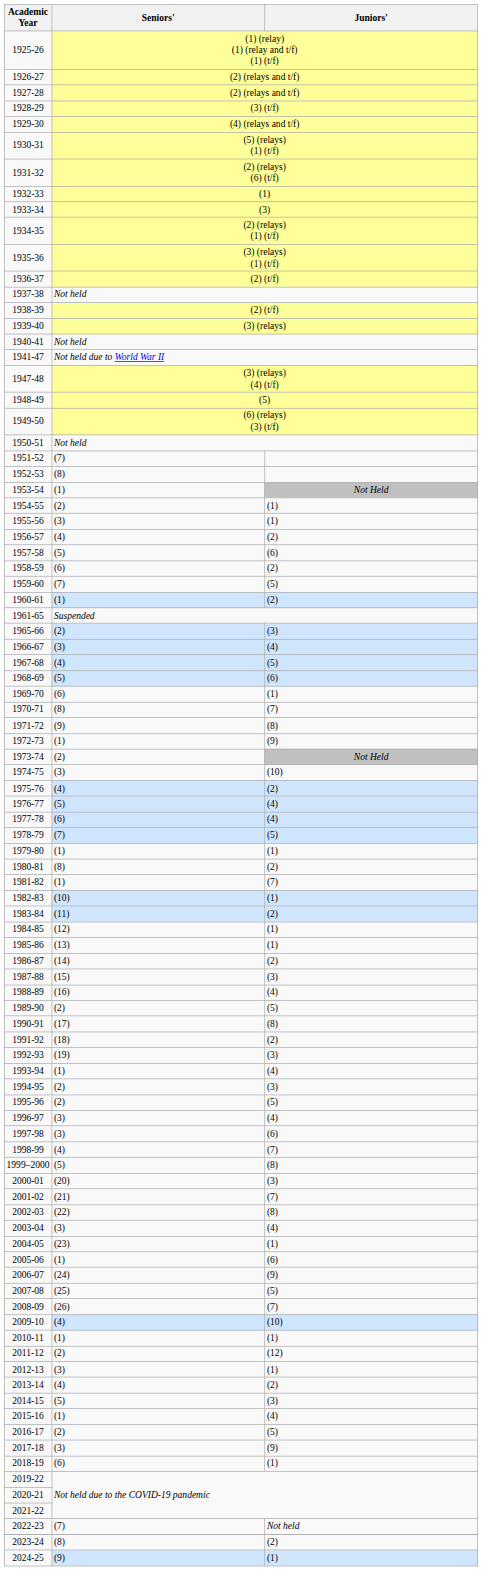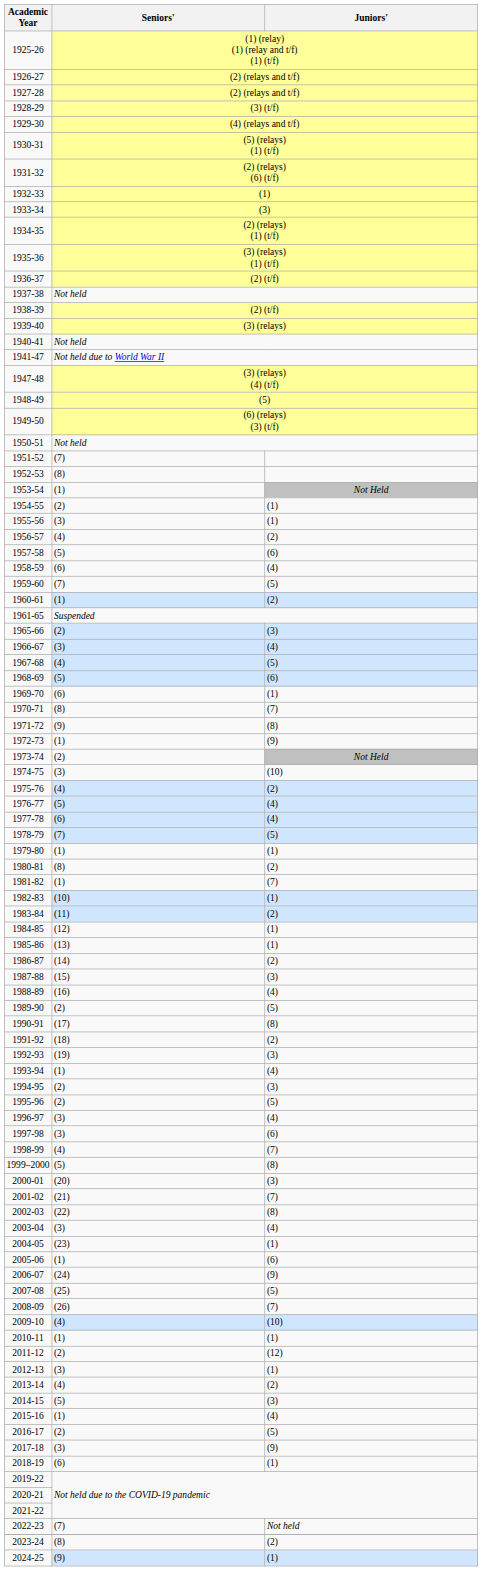 <table class="wikitable" style="font-size:85%;">
 <tr>
 <th width=10%><strong>Academic<br>Year</strong></th>
 <th width="45%"><strong>Seniors</strong>'</th>
 <th width="45%"><strong>Juniors</strong>'</th>
 </tr>
 <tr>
 <td align=center>1925-26</td>
 <td colspan="2" align="center" bgcolor="#FFFF99"> (1) (relay)<br> (1) (relay and t/f)<br> (1) (t/f)</td>
 </tr>
 <tr>
 <td align=center>1926-27</td>
 <td colspan="2" align="center" bgcolor="#FFFF99"> (2) (relays and t/f)</td>
 </tr>
 <tr>
 <td align=center>1927-28</td>
 <td colspan="2" align="center" bgcolor="#FFFF99"> (2) (relays and t/f)</td>
 </tr>
 <tr>
 <td align=center>1928-29</td>
 <td colspan="2" align="center" bgcolor="#FFFF99"> (3) (t/f)</td>
 </tr>
 <tr>
 <td align=center>1929-30</td>
 <td colspan="2" align="center" bgcolor="#FFFF99"> (4) (relays and t/f)</td>
 </tr>
 <tr>
 <td align=center>1930-31</td>
 <td colspan="2" align="center" bgcolor="#FFFF99"> (5) (relays)<br> (1) (t/f)</td>
 </tr>
 <tr>
 <td align=center>1931-32</td>
 <td colspan="2" align="center" bgcolor="#FFFF99"> (2) (relays)<br> (6) (t/f)</td>
 </tr>
 <tr>
 <td align=center>1932-33</td>
 <td colspan="2" align="center" bgcolor="#FFFF99"> (1)</td>
 </tr>
 <tr>
 <td align=center>1933-34</td>
 <td colspan="2" align="center" bgcolor="#FFFF99"> (3)</td>
 </tr>
 <tr>
 <td align=center>1934-35</td>
 <td colspan="2" align="center" bgcolor="#FFFF99"> (2) (relays)<br> (1) (t/f)</td>
 </tr>
 <tr>
 <td align=center>1935-36</td>
 <td colspan="2" align="center" bgcolor="#FFFF99"> (3) (relays)<br> (1) (t/f)</td>
 </tr>
 <tr>
 <td align=center>1936-37</td>
 <td colspan="2" align="center" bgcolor="#FFFF99"> (2) (t/f)</td>
 </tr>
 <tr>
 <td align=center>1937-38</td>
 <td colspan="2"><em>Not held</em></td>
 </tr>
 <tr>
 <td align=center>1938-39</td>
 <td colspan="2" align="center" bgcolor="#FFFF99"> (2) (t/f)</td>
 </tr>
 <tr>
 <td align=center>1939-40</td>
 <td colspan="2" align="center" bgcolor="#FFFF99"> (3) (relays)</td>
 </tr>
 <tr>
 <td align=center>1940-41</td>
 <td colspan="2"><em>Not held</em></td>
 </tr>
 <tr>
 <td align=center>1941-47</td>
 <td colspan="2"><em>Not held due to <a href='#'>World War II</a></em></td>
 </tr>
 <tr>
 <td align=center>1947-48</td>
 <td colspan="2" align="center" bgcolor="#FFFF99"> (3) (relays)<br> (4) (t/f)</td>
 </tr>
 <tr>
 <td align=center>1948-49</td>
 <td colspan="2" align="center" bgcolor="#FFFF99"> (5)</td>
 </tr>
 <tr>
 <td align=center>1949-50</td>
 <td colspan="2" align="center" bgcolor="#FFFF99"> (6) (relays)<br> (3) (t/f)</td>
 </tr>
 <tr>
 <td align=center>1950-51</td>
 <td colspan="2"><em>Not held</em></td>
 </tr>
 <tr>
 <td align=center>1951-52</td>
 <td> (7)</td>
 <td></td>
 </tr>
 <tr>
 <td align=center>1952-53</td>
 <td> (8)</td>
 <td></td>
 </tr>
 <tr>
 <td align=center>1953-54</td>
 <td> (1)</td>
 <td colspan="1" bgcolor="silver" align="center"><em>Not Held</em></td>
 </tr>
 <tr>
 <td align=center>1954-55</td>
 <td> (2)</td>
 <td> (1)</td>
 </tr>
 <tr>
 <td align=center>1955-56</td>
 <td> (3)</td>
 <td> (1)</td>
 </tr>
 <tr>
 <td align=center>1956-57</td>
 <td> (4)</td>
 <td> (2)</td>
 </tr>
 <tr>
 <td align=center>1957-58</td>
 <td> (5)</td>
 <td> (6)</td>
 </tr>
 <tr>
 <td align=center>1958-59</td>
 <td> (6)</td>
-<td> (2)</td>
+<td> (4)</td>
 </tr>
 <tr>
 <td align=center>1959-60</td>
 <td> (7)</td>
 <td> (5)</td>
 </tr>
 <tr>
 <td align=center>1960-61</td>
 <td bgcolor="#D0E6FF"> (1)</td>
 <td bgcolor="#D0E6FF"> (2)</td>
 </tr>
 <tr>
 <td align=center>1961-65</td>
 <td colspan="2"><em>Suspended</em></td>
 </tr>
 <tr>
 <td align=center>1965-66</td>
 <td bgcolor="#D0E6FF"> (2)</td>
 <td bgcolor="#D0E6FF"> (3)</td>
 </tr>
 <tr>
 <td align=center>1966-67</td>
 <td bgcolor="#D0E6FF"> (3)</td>
 <td bgcolor="#D0E6FF"> (4)</td>
 </tr>
 <tr>
 <td align=center>1967-68</td>
 <td bgcolor="#D0E6FF"> (4)</td>
 <td bgcolor="#D0E6FF"> (5)</td>
 </tr>
 <tr>
 <td align=center>1968-69</td>
 <td bgcolor="#D0E6FF"> (5)</td>
 <td bgcolor="#D0E6FF"> (6)</td>
 </tr>
 <tr>
 <td align=center>1969-70</td>
 <td> (6)</td>
 <td> (1)</td>
 </tr>
 <tr>
 <td align=center>1970-71</td>
 <td> (8)</td>
 <td> (7)</td>
 </tr>
 <tr>
 <td align=center>1971-72</td>
 <td> (9)</td>
 <td> (8)</td>
 </tr>
 <tr>
 <td align=center>1972-73</td>
 <td> (1)</td>
 <td> (9)</td>
 </tr>
 <tr>
 <td align=center>1973-74</td>
 <td> (2)</td>
 <td colspan="1" bgcolor="silver" align="center"><em>Not Held</em></td>
 </tr>
 <tr>
 <td align=center>1974-75</td>
 <td> (3)</td>
 <td> (10)</td>
 </tr>
 <tr>
 <td align=center>1975-76</td>
 <td bgcolor="#D0E6FF"> (4)</td>
 <td bgcolor="#D0E6FF"> (2)</td>
 </tr>
 <tr>
 <td align=center>1976-77</td>
 <td bgcolor="#D0E6FF"> (5)</td>
 <td bgcolor="#D0E6FF"> (4)</td>
 </tr>
 <tr>
 <td align=center>1977-78</td>
 <td bgcolor="#D0E6FF"> (6)</td>
 <td bgcolor="#D0E6FF"> (4)</td>
 </tr>
 <tr>
 <td align=center>1978-79</td>
 <td bgcolor="#D0E6FF"> (7)</td>
 <td bgcolor="#D0E6FF"> (5)</td>
 </tr>
 <tr>
 <td align=center>1979-80</td>
 <td> (1)</td>
 <td> (1)</td>
 </tr>
 <tr>
 <td align=center>1980-81</td>
 <td> (8)</td>
 <td> (2)</td>
 </tr>
 <tr>
 <td align=center>1981-82</td>
 <td> (1)</td>
 <td> (7)</td>
 </tr>
 <tr>
 <td align=center>1982-83</td>
 <td bgcolor="#D0E6FF"> (10)</td>
 <td bgcolor="#D0E6FF"> (1)</td>
 </tr>
 <tr>
 <td align=center>1983-84</td>
 <td bgcolor="#D0E6FF"> (11)</td>
 <td bgcolor="#D0E6FF"> (2)</td>
 </tr>
 <tr>
 <td align=center>1984-85</td>
 <td> (12)</td>
 <td> (1)</td>
 </tr>
 <tr>
 <td align=center>1985-86</td>
 <td> (13)</td>
 <td> (1)</td>
 </tr>
 <tr>
 <td align=center>1986-87</td>
 <td> (14)</td>
 <td> (2)</td>
 </tr>
 <tr>
 <td align=center>1987-88</td>
 <td> (15)</td>
 <td> (3)</td>
 </tr>
 <tr>
 <td align=center>1988-89</td>
 <td> (16)</td>
 <td> (4)</td>
 </tr>
 <tr>
 <td align=center>1989-90</td>
 <td> (2)</td>
 <td> (5)</td>
 </tr>
 <tr>
 <td align=center>1990-91</td>
 <td> (17)</td>
 <td> (8)</td>
 </tr>
 <tr>
 <td align=center>1991-92</td>
 <td> (18)</td>
 <td> (2)</td>
 </tr>
 <tr>
 <td align=center>1992-93</td>
 <td> (19)</td>
 <td> (3)</td>
 </tr>
 <tr>
 <td align=center>1993-94</td>
 <td> (1)</td>
 <td> (4)</td>
 </tr>
 <tr>
 <td align=center>1994-95</td>
 <td> (2)</td>
 <td> (3)</td>
 </tr>
 <tr>
 <td align=center>1995-96</td>
 <td> (2)</td>
 <td> (5)</td>
 </tr>
 <tr>
 <td align=center>1996-97</td>
 <td> (3)</td>
 <td> (4)</td>
 </tr>
 <tr>
 <td align=center>1997-98</td>
 <td> (3)</td>
 <td> (6)</td>
 </tr>
 <tr>
 <td align=center>1998-99</td>
 <td> (4)</td>
 <td> (7)</td>
 </tr>
 <tr>
 <td align=center>1999–2000</td>
 <td> (5)</td>
 <td> (8)</td>
 </tr>
 <tr>
 <td align=center>2000-01</td>
 <td> (20)</td>
 <td> (3)</td>
 </tr>
 <tr>
 <td align=center>2001-02</td>
 <td> (21)</td>
 <td> (7)</td>
 </tr>
 <tr>
 <td align=center>2002-03</td>
 <td> (22)</td>
 <td> (8)</td>
 </tr>
 <tr>
 <td align=center>2003-04</td>
 <td> (3)</td>
 <td> (4)</td>
 </tr>
 <tr>
 <td align=center>2004-05</td>
 <td> (23)</td>
 <td> (1)</td>
 </tr>
 <tr>
 <td align=center>2005-06</td>
 <td> (1)</td>
 <td> (6)</td>
 </tr>
 <tr>
 <td align=center>2006-07</td>
 <td> (24)</td>
 <td> (9)</td>
 </tr>
 <tr>
 <td align=center>2007-08</td>
 <td> (25)</td>
 <td> (5)</td>
 </tr>
 <tr>
 <td align=center>2008-09</td>
 <td> (26)</td>
 <td> (7)</td>
 </tr>
 <tr>
 <td align=center>2009-10</td>
 <td bgcolor="#D0E6FF"> (4)</td>
 <td bgcolor="#D0E6FF"> (10)</td>
 </tr>
 <tr>
 <td align=center>2010-11</td>
 <td> (1)</td>
 <td> (1)</td>
 </tr>
 <tr>
 <td align=center>2011-12</td>
 <td> (2)</td>
 <td> (12)</td>
 </tr>
 <tr>
 <td align=center>2012-13</td>
 <td> (3)</td>
 <td> (1)</td>
 </tr>
 <tr>
 <td align=center>2013-14</td>
 <td> (4)</td>
 <td> (2)</td>
 </tr>
 <tr>
 <td align=center>2014-15</td>
 <td> (5)</td>
 <td> (3)</td>
 </tr>
 <tr>
 <td align=center>2015-16</td>
 <td> (1)</td>
 <td> (4)</td>
 </tr>
 <tr>
 <td align=center>2016-17</td>
 <td> (2)</td>
 <td> (5)</td>
 </tr>
 <tr>
 <td align=center>2017-18</td>
 <td> (3)</td>
 <td> (9)</td>
 </tr>
 <tr>
 <td align=center>2018-19</td>
 <td> (6)</td>
 <td> (1)</td>
 </tr>
 <tr>
 <td align=center>2019-22</td>
 <td colspan="2" rowspan="3"><em>Not held due to the COVID-19 pandemic</em></td>
 </tr>
 <tr>
 <td align=center>2020-21</td>
 </tr>
 <tr>
 <td align=center>2021-22</td>
 </tr>
 <tr>
 <td align="center">2022-23</td>
 <td> (7)</td>
 <td><em>Not held</em></td>
 </tr>
 <tr>
 </tr>
 <tr>
 <td align="center">2023-24</td>
 <td> (8)</td>
 <td> (2)</td>
 </tr>
 <tr>
 <td align="center">2024-25</td>
 <td bgcolor="#D0E6FF"> (9)</td>
 <td bgcolor="#D0E6FF"> (1)</td>
 </tr>
 </table>
